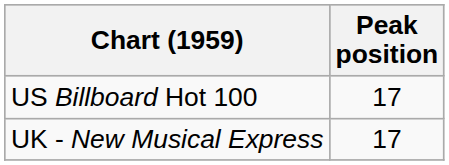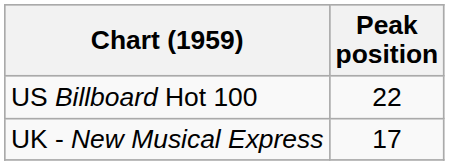 <table class="wikitable">
 <tr>
 <th align="left">Chart (1959)</th>
 <th style="text-align:center;">Peak<br>position</th>
 </tr>
 <tr>
 <td align="left">US <em>Billboard</em> Hot 100</td>
-<td style="text-align:center;">17</td>
+<td style="text-align:center;">22</td>
 </tr>
 <tr>
 <td align="left">UK - <em>New Musical Express</em></td>
 <td style="text-align:center;">17</td>
 </tr>
 </table>
